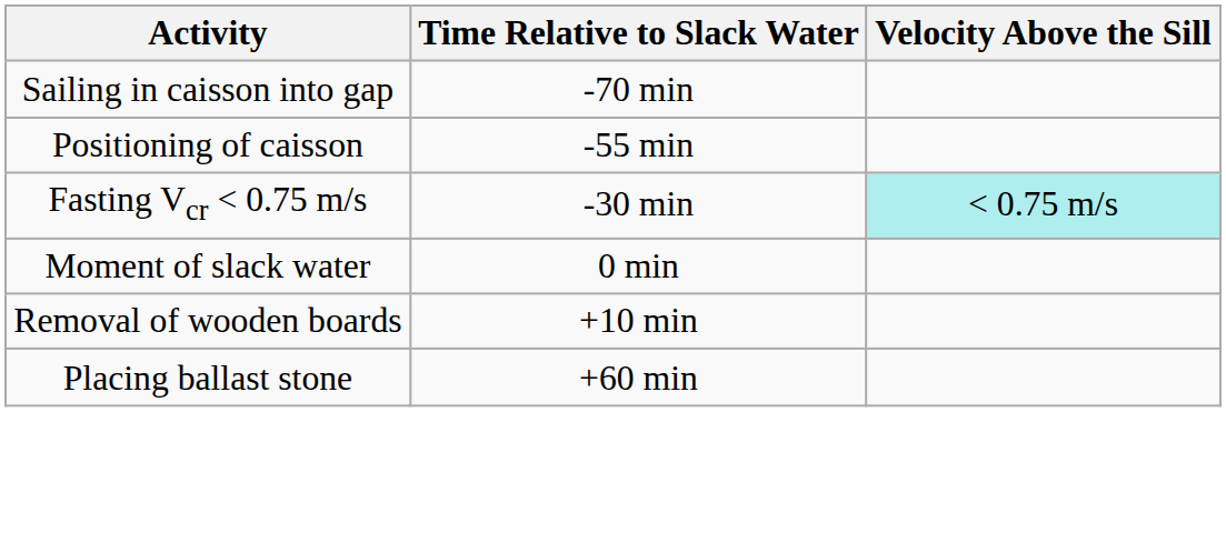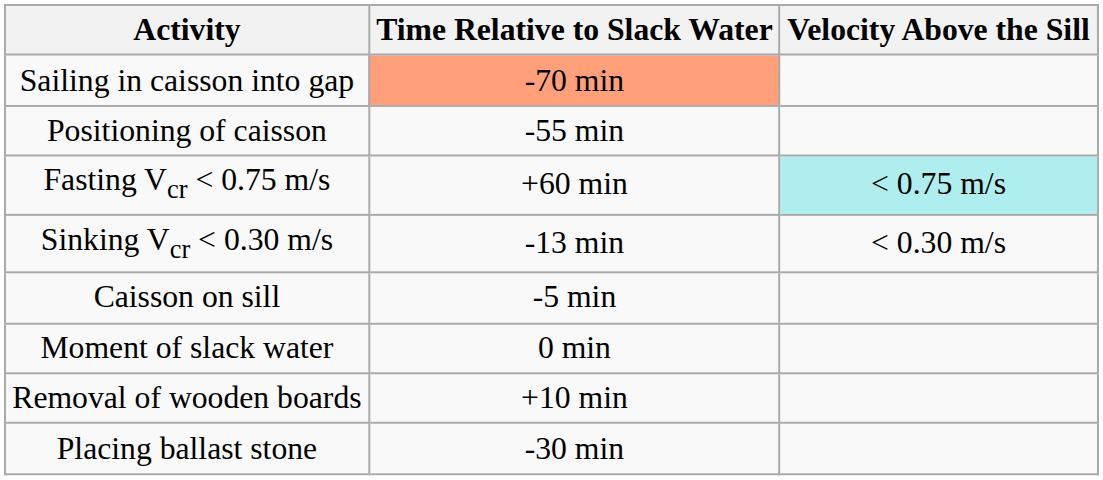 <table class="wikitable" style="text-align:center;">
 <tr>
 <th>Activity</th>
 <th>Time Relative to Slack Water</th>
 <th>Velocity Above the Sill</th>
 </tr>
 <tr>
 <td>Sailing in caisson into gap</td>
-<td>-70 min</td>
+<td style="background: lightsalmon;">-70 min</td>
 <td></td>
 </tr>
 <tr>
 <td>Positioning of caisson</td>
 <td>-55 min</td>
 <td></td>
 </tr>
 <tr>
 <td>Fasting V<sub>cr</sub> < 0.75 m/s</td>
-<td>-30 min</td>
+<td>+60 min</td>
 <td style="background: paleturquoise;">< 0.75 m/s</td>
+</tr>
+<tr>
+<td>Sinking V<sub>cr</sub> < 0.30 m/s</td>
+<td>-13 min</td>
+<td>< 0.30 m/s</td>
+</tr>
+<tr>
+<td>Caisson on sill</td>
+<td>-5 min</td>
+<td></td>
 </tr>
 <tr>
 <td>Moment of slack water</td>
 <td>0 min</td>
 <td></td>
 </tr>
 <tr>
 <td>Removal of wooden boards</td>
 <td>+10 min</td>
 <td></td>
 </tr>
 <tr>
 <td>Placing ballast stone</td>
-<td>+60 min</td>
+<td>-30 min</td>
 <td></td>
 </tr>
 </table>
